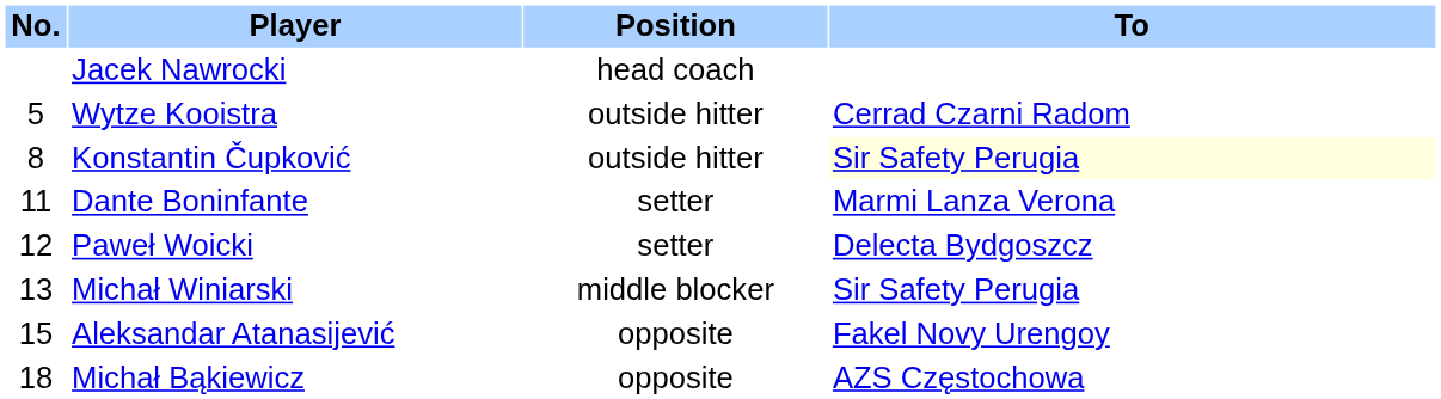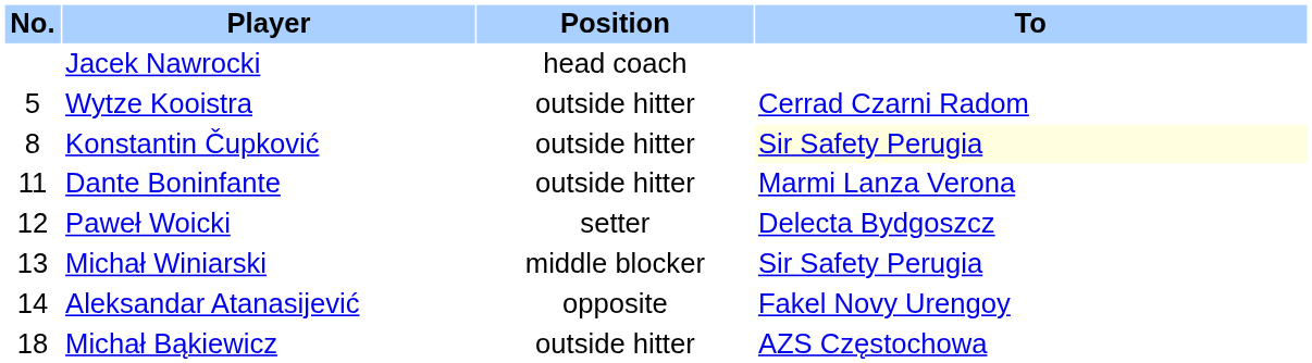 <table border="0" cellspacing="1" cellpadding="2">
 <tr bgcolor=#AAD0FF>
 <th width=4%>No.</th>
 <th width=30%>Player</th>
 <th width=20%>Position</th>
 <th width=40%>To</th>
 </tr>
 <tr>
 <td align=center></td>
 <td> <a href='#'>Jacek Nawrocki</a></td>
 <td align=center>head coach</td>
 <td></td>
 </tr>
 <tr>
 <td align=center>5</td>
 <td> <a href='#'>Wytze Kooistra</a></td>
 <td align=center>outside hitter</td>
 <td><a href='#'>Cerrad Czarni Radom</a></td>
 </tr>
 <tr>
 <td align=center>8</td>
 <td> <a href='#'>Konstantin Čupković</a></td>
 <td align=center>outside hitter</td>
 <td style="background: lightyellow;"><a href='#'>Sir Safety Perugia</a></td>
 </tr>
 <tr>
 <td align=center>11</td>
 <td> <a href='#'>Dante Boninfante</a></td>
-<td align=center>setter</td>
+<td align=center>outside hitter</td>
 <td><a href='#'>Marmi Lanza Verona</a></td>
 </tr>
 <tr>
 <td align=center>12</td>
 <td> <a href='#'>Paweł Woicki</a></td>
 <td align=center>setter</td>
 <td><a href='#'>Delecta Bydgoszcz</a></td>
 </tr>
 <tr>
 <td align=center>13</td>
 <td> <a href='#'>Michał Winiarski</a></td>
 <td align=center>middle blocker</td>
 <td><a href='#'>Sir Safety Perugia</a></td>
 </tr>
 <tr>
-<td align=center>15</td>
+<td align=center>14</td>
 <td> <a href='#'>Aleksandar Atanasijević</a></td>
 <td align=center>opposite</td>
 <td><a href='#'>Fakel Novy Urengoy</a></td>
 </tr>
 <tr>
 <td align=center>18</td>
 <td> <a href='#'>Michał Bąkiewicz</a></td>
-<td align=center>opposite</td>
+<td align=center>outside hitter</td>
 <td><a href='#'>AZS Częstochowa</a></td>
 </tr>
 <tr>
 </tr>
 </table>
